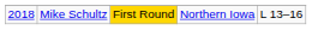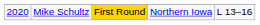 <table class="wikitable" style="text-align:center">
 <tr>
 </tr>
 <tr>
-<td><a href='#'>2018</a></td>
+<td><a href='#'>2020</a></td>
 <td><a href='#'>Mike Schultz</a></td>
 <td style="background: gold;">First Round</td>
 <td><a href='#'>Northern Iowa</a></td>
 <td>L 13–16</td>
 </tr>
 </table>
